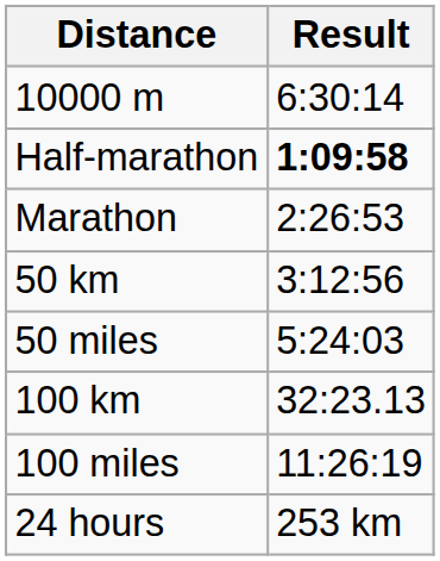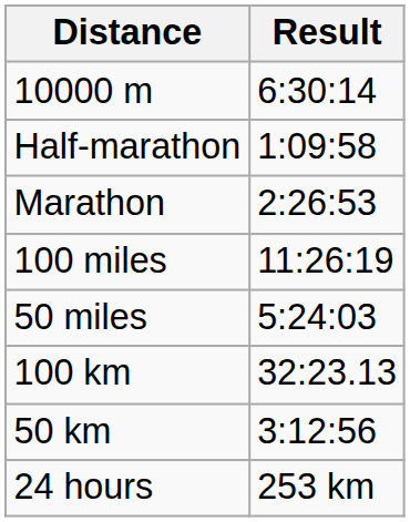 <table class="wikitable">
 <tr>
 <th>Distance</th>
 <th>Result</th>
 </tr>
 <tr>
 <td>10000 m</td>
 <td>6:30:14</td>
 </tr>
 <tr>
 <td>Half-marathon</td>
-<td><strong>1:09:58</strong></td>
+<td>1:09:58</td>
 </tr>
 <tr>
 <td>Marathon</td>
 <td>2:26:53</td>
 </tr>
 <tr>
-<td>50 km</td>
-<td>3:12:56</td>
+<td>100 miles</td>
+<td>11:26:19</td>
 </tr>
 <tr>
 <td>50 miles</td>
 <td>5:24:03</td>
 </tr>
 <tr>
 <td>100 km</td>
 <td>32:23.13</td>
 </tr>
 <tr>
-<td>100 miles</td>
-<td>11:26:19</td>
+<td>50 km</td>
+<td>3:12:56</td>
 </tr>
 <tr>
 <td>24 hours</td>
 <td>253 km</td>
 </tr>
 </table>
